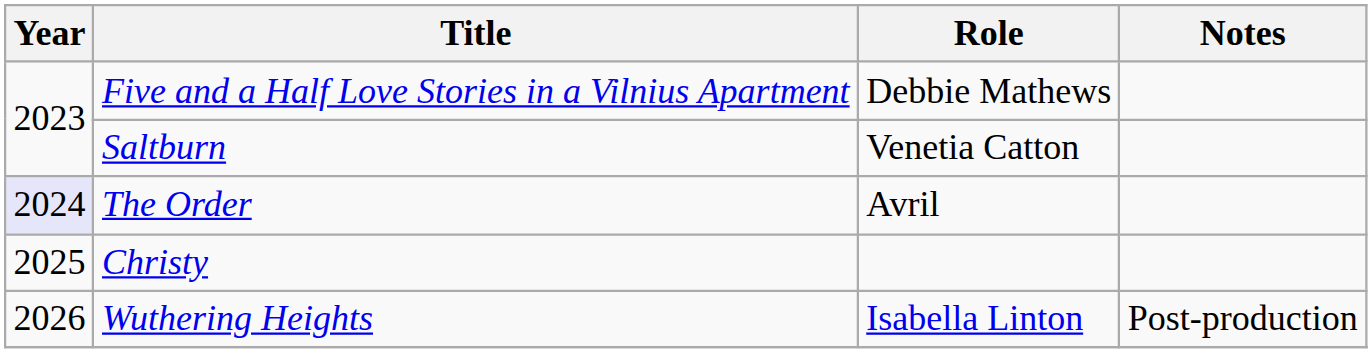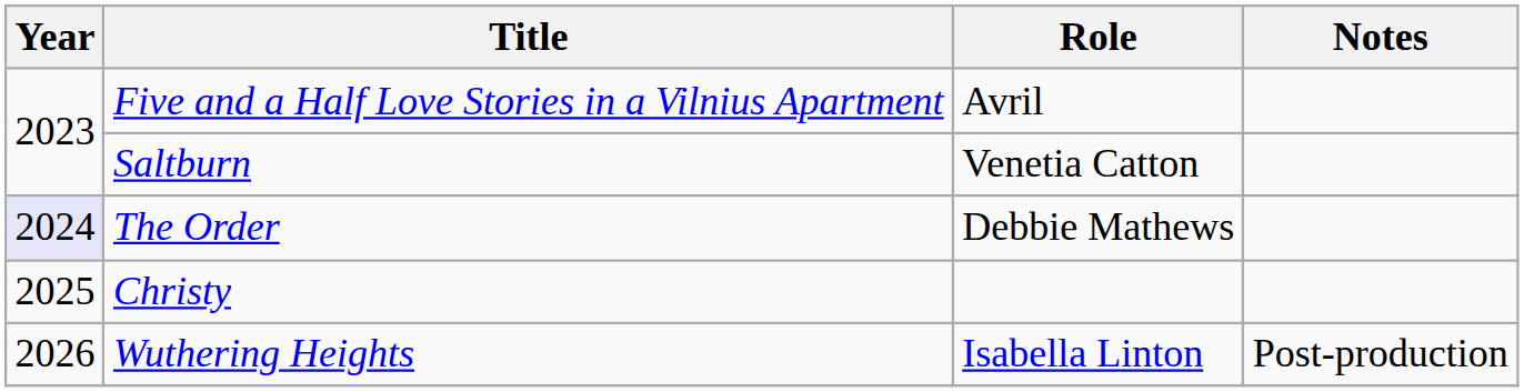 <table class="wikitable">
 <tr>
 <th>Year</th>
 <th>Title</th>
 <th>Role</th>
 <th>Notes</th>
 </tr>
 <tr>
 <td rowspan="2">2023</td>
 <td><em><a href='#'>Five and a Half Love Stories in a Vilnius Apartment</a></em></td>
-<td>Debbie Mathews</td>
+<td>Avril</td>
 <td></td>
 </tr>
 <tr>
 <td><em><a href='#'>Saltburn</a></em></td>
 <td>Venetia Catton</td>
 <td></td>
 </tr>
 <tr>
 <td style="background: lavender;">2024</td>
 <td><em><a href='#'>The Order</a></em></td>
-<td>Avril</td>
+<td>Debbie Mathews</td>
 <td></td>
 </tr>
 <tr>
 <td>2025</td>
 <td><em><a href='#'>Christy</a></em></td>
 <td></td>
 </tr>
 <tr>
 <td>2026</td>
 <td><em><a href='#'>Wuthering Heights</a></em></td>
 <td><a href='#'>Isabella Linton</a></td>
 <td>Post-production</td>
 </tr>
 <tr>
 </tr>
 </table>
